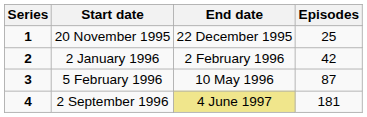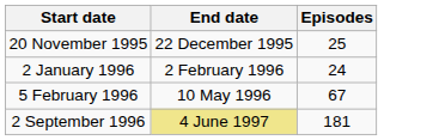 <table class="wikitable" style="text-align:center;">
 <tr>
-<th>Series</th>
 <th>Start date</th>
 <th>End date</th>
 <th>Episodes</th>
 </tr>
 <tr>
-<td><strong>1</strong></td>
 <td>20 November 1995</td>
 <td>22 December 1995</td>
 <td>25</td>
 </tr>
 <tr>
-<td><strong>2</strong></td>
 <td>2 January 1996</td>
 <td>2 February 1996</td>
-<td>42</td>
+<td>24</td>
 </tr>
 <tr>
-<td><strong>3</strong></td>
 <td>5 February 1996</td>
 <td>10 May 1996</td>
-<td>87</td>
+<td>67</td>
 </tr>
 <tr>
-<td><strong>4</strong></td>
 <td>2 September 1996</td>
 <td style="background: khaki;">4 June 1997</td>
 <td>181</td>
 </tr>
 </table>
